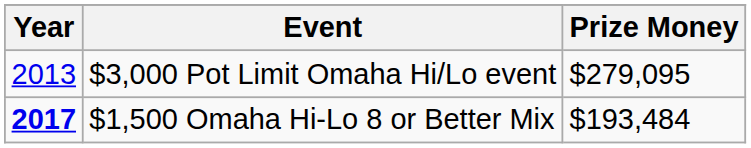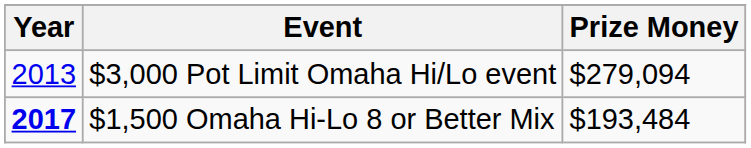 <table class="wikitable">
 <tr>
 </tr>
 <tr>
 <th>Year</th>
 <th>Event</th>
 <th>Prize Money</th>
 </tr>
 <tr>
 <td><a href='#'>2013</a></td>
 <td>$3,000 Pot Limit Omaha Hi/Lo event</td>
-<td>$279,095</td>
+<td>$279,094</td>
 </tr>
 <tr>
 <td><strong><a href='#'>2017</a></strong></td>
 <td>$1,500 Omaha Hi-Lo 8 or Better Mix</td>
 <td>$193,484</td>
 </tr>
 </table>
